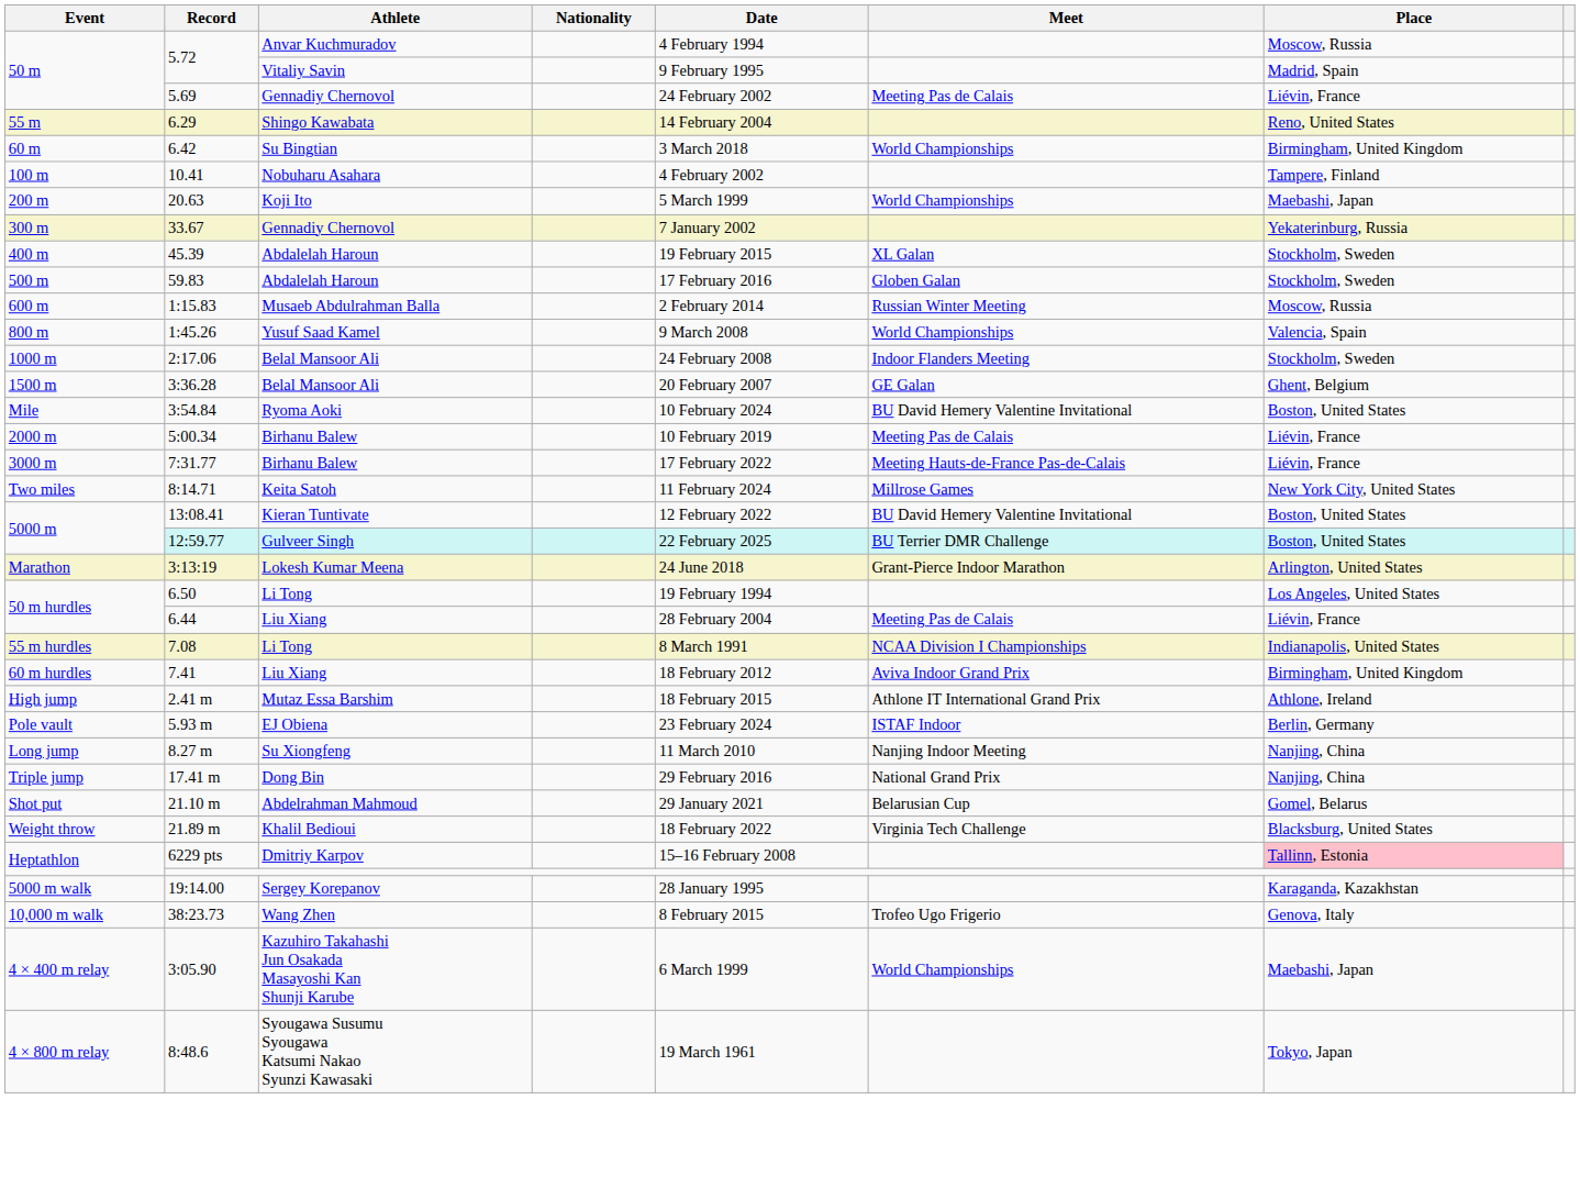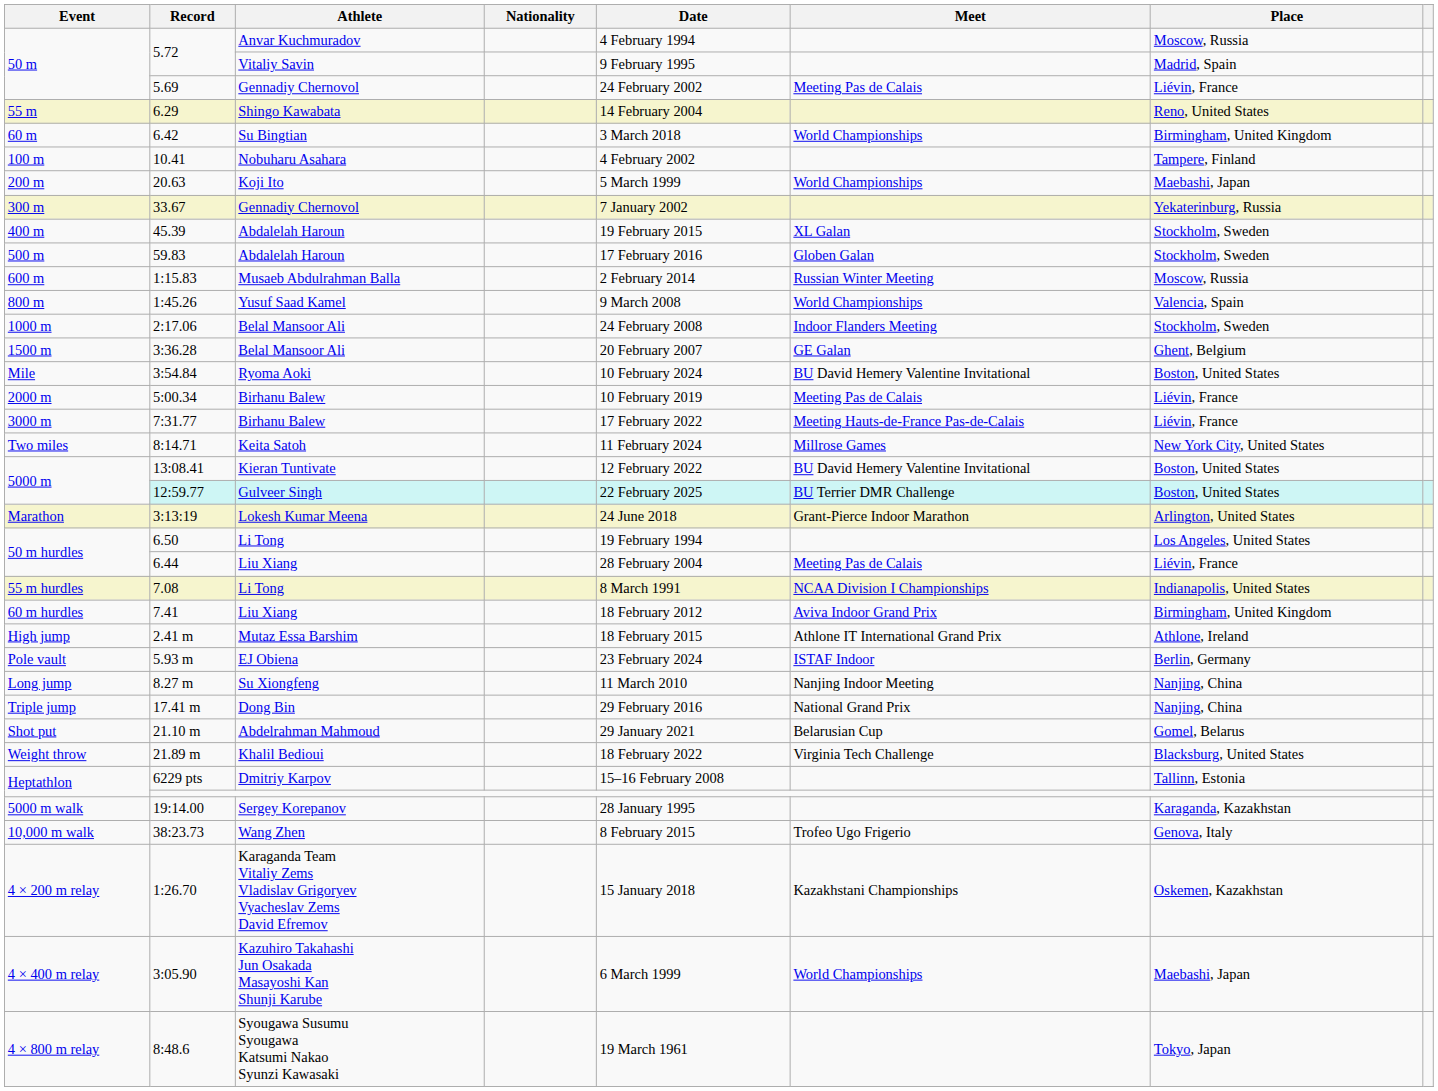 <table class="wikitable" style="font-size:95%; width: 95%;">
 <tr>
 <th>Event</th>
 <th>Record</th>
 <th>Athlete</th>
 <th>Nationality</th>
 <th>Date</th>
 <th>Meet</th>
 <th>Place</th>
 <th></th>
 </tr>
 <tr>
 <td rowspan=3><a href='#'>50 m</a></td>
 <td rowspan=2>5.72</td>
 <td><a href='#'>Anvar Kuchmuradov</a></td>
 <td></td>
 <td>4 February 1994</td>
 <td></td>
 <td><a href='#'>Moscow</a>, Russia</td>
 <td></td>
 </tr>
 <tr>
 <td><a href='#'>Vitaliy Savin</a></td>
 <td></td>
 <td>9 February 1995</td>
 <td></td>
 <td><a href='#'>Madrid</a>, Spain</td>
 <td></td>
 </tr>
 <tr>
 <td>5.69</td>
 <td><a href='#'>Gennadiy Chernovol</a></td>
 <td></td>
 <td>24 February 2002</td>
 <td><a href='#'>Meeting Pas de Calais</a></td>
 <td><a href='#'>Liévin</a>, France</td>
 <td></td>
 </tr>
 <tr style="background:#f6F5CE;">
 <td><a href='#'>55 m</a></td>
 <td>6.29 </td>
 <td><a href='#'>Shingo Kawabata</a></td>
 <td></td>
 <td>14 February 2004</td>
 <td></td>
 <td><a href='#'>Reno</a>, United States</td>
 <td></td>
 </tr>
 <tr>
 <td><a href='#'>60 m</a></td>
 <td>6.42</td>
 <td><a href='#'>Su Bingtian</a></td>
 <td></td>
 <td>3 March 2018</td>
 <td><a href='#'>World Championships</a></td>
 <td><a href='#'>Birmingham</a>, United Kingdom</td>
 <td></td>
 </tr>
 <tr>
 <td><a href='#'>100 m</a></td>
 <td>10.41</td>
 <td><a href='#'>Nobuharu Asahara</a></td>
 <td></td>
 <td>4 February 2002</td>
 <td></td>
 <td><a href='#'>Tampere</a>, Finland</td>
 <td></td>
 </tr>
 <tr>
 <td><a href='#'>200 m</a></td>
 <td>20.63</td>
 <td><a href='#'>Koji Ito</a></td>
 <td></td>
 <td>5 March 1999</td>
 <td><a href='#'>World Championships</a></td>
 <td><a href='#'>Maebashi</a>, Japan</td>
 <td></td>
 </tr>
 <tr style="background:#f6F5CE;">
 <td><a href='#'>300 m</a></td>
 <td>33.67</td>
 <td><a href='#'>Gennadiy Chernovol</a></td>
 <td></td>
 <td>7 January 2002</td>
 <td></td>
 <td><a href='#'>Yekaterinburg</a>, Russia</td>
 <td></td>
 </tr>
 <tr>
 <td><a href='#'>400 m</a></td>
 <td>45.39</td>
 <td><a href='#'>Abdalelah Haroun</a></td>
 <td></td>
 <td>19 February 2015</td>
 <td><a href='#'>XL Galan</a></td>
 <td><a href='#'>Stockholm</a>, Sweden</td>
 <td></td>
 </tr>
 <tr>
 <td><a href='#'>500 m</a></td>
 <td>59.83</td>
 <td><a href='#'>Abdalelah Haroun</a></td>
 <td></td>
 <td>17 February 2016</td>
 <td><a href='#'>Globen Galan</a></td>
 <td><a href='#'>Stockholm</a>, Sweden</td>
 <td></td>
 </tr>
 <tr>
 <td><a href='#'>600 m</a></td>
 <td>1:15.83</td>
 <td><a href='#'>Musaeb Abdulrahman Balla</a></td>
 <td></td>
 <td>2 February 2014</td>
 <td><a href='#'>Russian Winter Meeting</a></td>
 <td><a href='#'>Moscow</a>, Russia</td>
 <td></td>
 </tr>
 <tr>
 <td><a href='#'>800 m</a></td>
 <td>1:45.26</td>
 <td><a href='#'>Yusuf Saad Kamel</a></td>
 <td></td>
 <td>9 March 2008</td>
 <td><a href='#'>World Championships</a></td>
 <td><a href='#'>Valencia</a>, Spain</td>
 <td></td>
 </tr>
 <tr>
 <td><a href='#'>1000 m</a></td>
 <td>2:17.06</td>
 <td><a href='#'>Belal Mansoor Ali</a></td>
 <td></td>
 <td>24 February 2008</td>
 <td><a href='#'>Indoor Flanders Meeting</a></td>
 <td><a href='#'>Stockholm</a>, Sweden</td>
 <td></td>
 </tr>
 <tr>
 <td><a href='#'>1500 m</a></td>
 <td>3:36.28</td>
 <td><a href='#'>Belal Mansoor Ali</a></td>
 <td></td>
 <td>20 February 2007</td>
 <td><a href='#'>GE Galan</a></td>
 <td><a href='#'>Ghent</a>, Belgium</td>
 <td></td>
 </tr>
 <tr>
 <td><a href='#'>Mile</a></td>
 <td>3:54.84</td>
 <td><a href='#'>Ryoma Aoki</a></td>
 <td></td>
 <td>10 February 2024</td>
 <td><a href='#'>BU</a> David Hemery Valentine Invitational</td>
 <td><a href='#'>Boston</a>, United States</td>
 <td></td>
 </tr>
 <tr>
 <td><a href='#'>2000 m</a></td>
 <td>5:00.34</td>
 <td><a href='#'>Birhanu Balew</a></td>
 <td></td>
 <td>10 February 2019</td>
 <td><a href='#'>Meeting Pas de Calais</a></td>
 <td><a href='#'>Liévin</a>, France</td>
 <td></td>
 </tr>
 <tr>
 <td><a href='#'>3000 m</a></td>
 <td>7:31.77</td>
 <td><a href='#'>Birhanu Balew</a></td>
 <td></td>
 <td>17 February 2022</td>
 <td><a href='#'>Meeting Hauts-de-France Pas-de-Calais</a></td>
 <td><a href='#'>Liévin</a>, France</td>
 <td></td>
 </tr>
 <tr>
 <td><a href='#'>Two miles</a></td>
 <td>8:14.71</td>
 <td><a href='#'>Keita Satoh</a></td>
 <td></td>
 <td>11 February 2024</td>
 <td><a href='#'>Millrose Games</a></td>
 <td><a href='#'>New York City</a>, United States</td>
 <td></td>
 </tr>
 <tr>
 <td rowspan="2"><a href='#'>5000 m</a></td>
 <td>13:08.41</td>
 <td><a href='#'>Kieran Tuntivate</a></td>
 <td></td>
 <td>12 February 2022</td>
 <td><a href='#'>BU</a> David Hemery Valentine Invitational</td>
 <td><a href='#'>Boston</a>, United States</td>
 <td></td>
 </tr>
 <tr bgcolor="#CEF6F5">
 <td>12:59.77</td>
 <td><a href='#'>Gulveer Singh</a></td>
 <td></td>
 <td>22 February 2025</td>
 <td><a href='#'>BU</a> Terrier DMR Challenge</td>
 <td><a href='#'>Boston</a>, United States</td>
 <td></td>
 </tr>
 <tr style="background:#f6F5CE;">
 <td><a href='#'>Marathon</a></td>
 <td>3:13:19</td>
 <td><a href='#'>Lokesh Kumar Meena</a></td>
 <td></td>
 <td>24 June 2018</td>
 <td>Grant-Pierce Indoor Marathon</td>
 <td><a href='#'>Arlington</a>, United States</td>
 <td></td>
 </tr>
 <tr>
 <td rowspan=2><a href='#'>50 m hurdles</a></td>
 <td>6.50</td>
 <td><a href='#'>Li Tong</a></td>
 <td></td>
 <td>19 February 1994</td>
 <td></td>
 <td><a href='#'>Los Angeles</a>, United States</td>
 <td></td>
 </tr>
 <tr>
 <td>6.44</td>
 <td><a href='#'>Liu Xiang</a></td>
 <td></td>
 <td>28 February 2004</td>
 <td><a href='#'>Meeting Pas de Calais</a></td>
 <td><a href='#'>Liévin</a>, France</td>
 <td></td>
 </tr>
 <tr style="background:#f6F5CE;">
 <td><a href='#'>55 m hurdles</a></td>
 <td>7.08</td>
 <td><a href='#'>Li Tong</a></td>
 <td></td>
 <td>8 March 1991</td>
 <td><a href='#'>NCAA Division I Championships</a></td>
 <td><a href='#'>Indianapolis</a>, United States</td>
 <td></td>
 </tr>
 <tr>
 <td><a href='#'>60 m hurdles</a></td>
 <td>7.41</td>
 <td><a href='#'>Liu Xiang</a></td>
 <td></td>
 <td>18 February 2012</td>
 <td><a href='#'>Aviva Indoor Grand Prix</a></td>
 <td><a href='#'>Birmingham</a>, United Kingdom</td>
 <td></td>
 </tr>
 <tr>
 <td><a href='#'>High jump</a></td>
 <td>2.41 m</td>
 <td><a href='#'>Mutaz Essa Barshim</a></td>
 <td></td>
 <td>18 February 2015</td>
 <td>Athlone IT International Grand Prix</td>
 <td><a href='#'>Athlone</a>, Ireland</td>
 <td></td>
 </tr>
 <tr>
 <td><a href='#'>Pole vault</a></td>
 <td>5.93 m</td>
 <td><a href='#'>EJ Obiena</a></td>
 <td></td>
 <td>23 February 2024</td>
 <td><a href='#'>ISTAF Indoor</a></td>
 <td><a href='#'>Berlin</a>, Germany</td>
 <td></td>
 </tr>
 <tr>
 <td><a href='#'>Long jump</a></td>
 <td>8.27 m</td>
 <td><a href='#'>Su Xiongfeng</a></td>
 <td></td>
 <td>11 March 2010</td>
 <td>Nanjing Indoor Meeting</td>
 <td><a href='#'>Nanjing</a>, China</td>
 <td></td>
 </tr>
 <tr>
 <td><a href='#'>Triple jump</a></td>
 <td>17.41 m</td>
 <td><a href='#'>Dong Bin</a></td>
 <td></td>
 <td>29 February 2016</td>
 <td>National Grand Prix</td>
 <td><a href='#'>Nanjing</a>, China</td>
 <td></td>
 </tr>
 <tr>
 <td><a href='#'>Shot put</a></td>
 <td>21.10 m</td>
 <td><a href='#'>Abdelrahman Mahmoud</a></td>
 <td></td>
 <td>29 January 2021</td>
 <td>Belarusian Cup</td>
 <td><a href='#'>Gomel</a>, Belarus</td>
 <td></td>
 </tr>
 <tr>
 <td><a href='#'>Weight throw</a></td>
 <td>21.89 m</td>
 <td><a href='#'>Khalil Bedioui</a></td>
 <td></td>
 <td>18 February 2022</td>
 <td>Virginia Tech Challenge</td>
 <td><a href='#'>Blacksburg</a>, United States</td>
 <td></td>
 </tr>
 <tr>
 <td rowspan=2><a href='#'>Heptathlon</a></td>
 <td>6229 pts</td>
 <td><a href='#'>Dmitriy Karpov</a></td>
 <td></td>
 <td>15–16 February 2008</td>
 <td></td>
-<td style="background: pink;"><a href='#'>Tallinn</a>, Estonia</td>
+<td><a href='#'>Tallinn</a>, Estonia</td>
 <td></td>
 </tr>
 <tr>
 <td colspan=6></td>
 <td></td>
 </tr>
 <tr>
 <td><a href='#'>5000 m walk</a></td>
 <td>19:14.00</td>
 <td><a href='#'>Sergey Korepanov</a></td>
 <td></td>
 <td>28 January 1995</td>
 <td></td>
 <td><a href='#'>Karaganda</a>, Kazakhstan</td>
 <td></td>
 </tr>
 <tr>
 <td><a href='#'>10,000 m walk</a></td>
 <td>38:23.73</td>
 <td><a href='#'>Wang Zhen</a></td>
 <td></td>
 <td>8 February 2015</td>
 <td>Trofeo Ugo Frigerio</td>
 <td><a href='#'>Genova</a>, Italy</td>
 <td></td>
 </tr>
 <tr>
+<td><a href='#'>4 × 200 m relay</a></td>
+<td>1:26.70</td>
+<td>Karaganda Team<br><a href='#'>Vitaliy Zems</a><br><a href='#'>Vladislav Grigoryev</a><br><a href='#'>Vyacheslav Zems</a><br><a href='#'>David Efremov</a></td>
+<td></td>
+<td>15 January 2018</td>
+<td>Kazakhstani Championships</td>
+<td><a href='#'>Oskemen</a>, Kazakhstan</td>
+<td></td>
+</tr>
+<tr>
 <td><a href='#'>4 × 400 m relay</a></td>
 <td>3:05.90</td>
 <td><a href='#'>Kazuhiro Takahashi</a><br><a href='#'>Jun Osakada</a><br><a href='#'>Masayoshi Kan</a><br><a href='#'>Shunji Karube</a></td>
 <td></td>
 <td>6 March 1999</td>
 <td><a href='#'>World Championships</a></td>
 <td><a href='#'>Maebashi</a>, Japan</td>
 <td></td>
 </tr>
 <tr>
 <td><a href='#'>4 × 800 m relay</a></td>
 <td>8:48.6  </td>
 <td>Syougawa Susumu<br>Syougawa<br>Katsumi Nakao<br>Syunzi Kawasaki</td>
 <td></td>
 <td>19 March 1961</td>
 <td></td>
 <td><a href='#'>Tokyo</a>, Japan</td>
 <td></td>
 </tr>
 </table>
